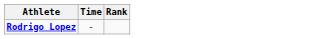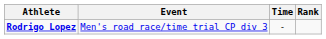 <table class=wikitable style="font-size:90%">
 <tr>
 <th>Athlete</th>
+<th>Event</th>
 <th>Time</th>
 <th>Rank</th>
 </tr>
 <tr>
 <td><strong><a href='#'>Rodrigo Lopez</a></strong></td>
+<td><a href='#'>Men's road race/time trial CP div 3</a></td>
 <td style="text-align:center;">-</td>
 <td style="text-align:center;"></td>
 </tr>
 </table>
